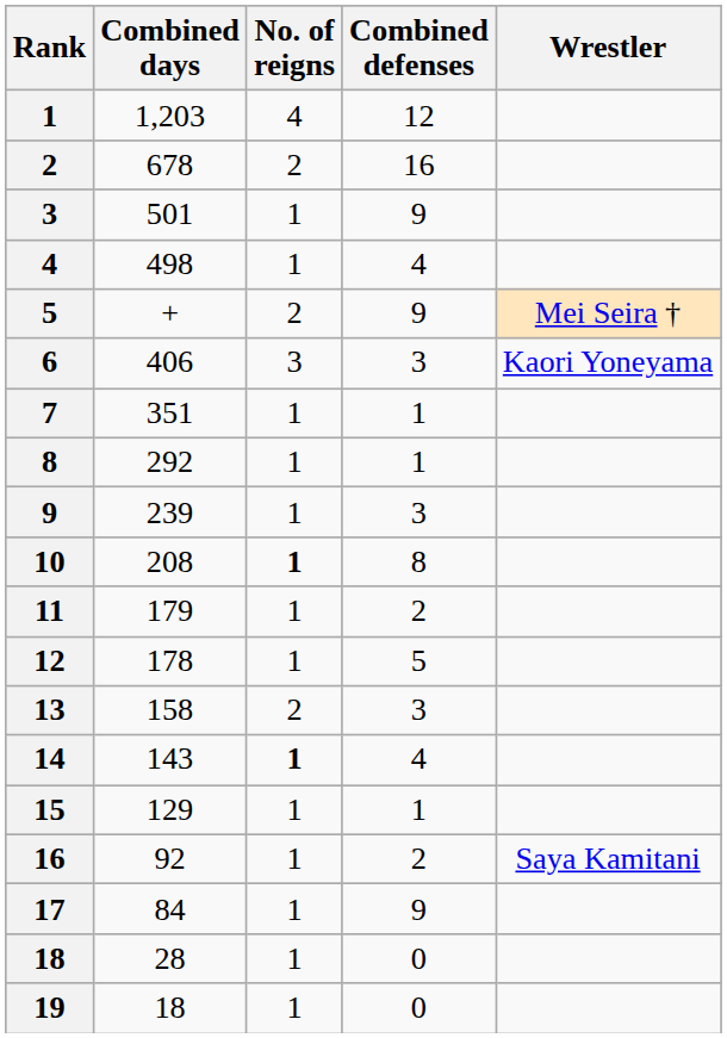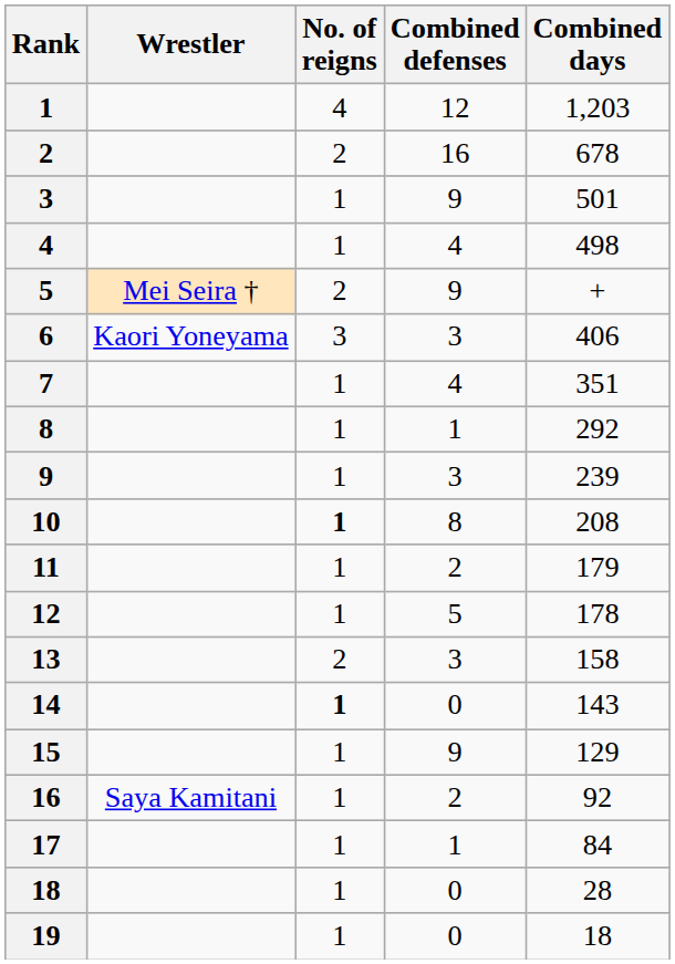 <table class="wikitable sortable" style="text-align:center">
 <tr>
 <th>Rank</th>
-<th data-sort-type="number">Combined<br>days</th>
+<th>Wrestler</th>
 <th>No. of<br>reigns</th>
 <th>Combined<br>defenses</th>
-<th>Wrestler</th>
+<th data-sort-type="number">Combined<br>days</th>
 </tr>
 <tr>
 <th>1</th>
-<td>1,203</td>
+<td></td>
 <td>4</td>
 <td>12</td>
-<td></td>
+<td>1,203</td>
 </tr>
 <tr>
 <th>2</th>
-<td>678</td>
+<td></td>
 <td>2</td>
 <td>16</td>
-<td></td>
+<td>678</td>
 </tr>
 <tr>
 <th>3</th>
-<td>501</td>
+<td></td>
 <td>1</td>
 <td>9</td>
-<td></td>
+<td>501</td>
 </tr>
 <tr>
 <th>4</th>
-<td>498</td>
+<td></td>
 <td>1</td>
 <td>4</td>
-<td></td>
+<td>498</td>
 </tr>
 <tr>
 <th>5</th>
-<td>+</td>
+<td style="background-color:#FFE6BD"><a href='#'>Mei Seira</a> †</td>
 <td>2</td>
 <td>9</td>
-<td style="background-color:#FFE6BD"><a href='#'>Mei Seira</a> †</td>
+<td>+</td>
 </tr>
 <tr>
 <th>6</th>
-<td>406</td>
+<td><a href='#'>Kaori Yoneyama</a></td>
 <td>3</td>
 <td>3</td>
-<td><a href='#'>Kaori Yoneyama</a></td>
+<td>406</td>
 </tr>
 <tr>
 <th>7</th>
+<td></td>
+<td>1</td>
+<td>4</td>
 <td>351</td>
-<td>1</td>
-<td>1</td>
-<td></td>
 </tr>
 <tr>
 <th>8</th>
-<td>292</td>
+<td></td>
 <td>1</td>
 <td>1</td>
-<td></td>
+<td>292</td>
 </tr>
 <tr>
 <th>9</th>
-<td>239</td>
+<td></td>
 <td>1</td>
 <td>3</td>
-<td></td>
+<td>239</td>
 </tr>
 <tr>
 <th>10</th>
-<td>208</td>
+<td></td>
 <td><strong>1</strong></td>
 <td>8</td>
-<td></td>
+<td>208</td>
 </tr>
 <tr>
 <th>11</th>
-<td>179</td>
+<td></td>
 <td>1</td>
 <td>2</td>
-<td></td>
+<td>179</td>
 </tr>
 <tr>
 <th>12</th>
-<td>178</td>
+<td></td>
 <td>1</td>
 <td>5</td>
-<td></td>
+<td>178</td>
 </tr>
 <tr>
 <th>13</th>
-<td>158</td>
+<td></td>
 <td>2</td>
 <td>3</td>
-<td></td>
+<td>158</td>
 </tr>
 <tr>
 <th>14</th>
+<td></td>
+<td><strong>1</strong></td>
+<td>0</td>
 <td>143</td>
-<td><strong>1</strong></td>
-<td>4</td>
-<td></td>
 </tr>
 <tr>
 <th>15</th>
+<td></td>
+<td>1</td>
+<td>9</td>
 <td>129</td>
-<td>1</td>
-<td>1</td>
-<td></td>
 </tr>
 <tr>
 <th>16</th>
-<td>92</td>
+<td><a href='#'>Saya Kamitani</a></td>
 <td>1</td>
 <td>2</td>
-<td><a href='#'>Saya Kamitani</a></td>
+<td>92</td>
 </tr>
 <tr>
 <th>17</th>
+<td></td>
+<td>1</td>
+<td>1</td>
 <td>84</td>
-<td>1</td>
-<td>9</td>
-<td></td>
 </tr>
 <tr>
 <th>18</th>
-<td>28</td>
+<td></td>
 <td>1</td>
 <td>0</td>
-<td></td>
+<td>28</td>
 </tr>
 <tr>
 <th>19</th>
-<td>18</td>
+<td></td>
 <td>1</td>
 <td>0</td>
-<td></td>
+<td>18</td>
 </tr>
 </table>
